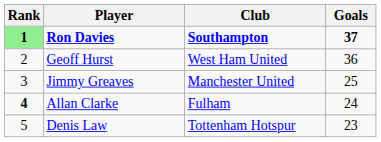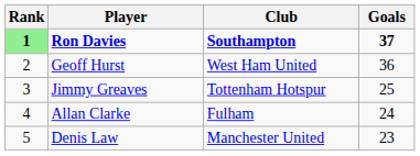 <table class="wikitable" style="text-align: left;">
 <tr>
 <th width=20>Rank</th>
 <th width=155>Player</th>
 <th width=155>Club</th>
 <th width=50>Goals</th>
 </tr>
 <tr>
 <td align=center style="background: lightgreen;"><strong>1</strong></td>
 <td> <strong><a href='#'>Ron Davies</a></strong></td>
 <td><strong><a href='#'>Southampton</a></strong></td>
 <td align=center><strong>37</strong></td>
 </tr>
 <tr>
 <td align=center>2</td>
 <td> <a href='#'>Geoff Hurst</a></td>
 <td><a href='#'>West Ham United</a></td>
 <td align=center>36</td>
 </tr>
 <tr>
 <td align=center>3</td>
 <td> <a href='#'>Jimmy Greaves</a></td>
-<td><a href='#'>Manchester United</a></td>
+<td><a href='#'>Tottenham Hotspur</a></td>
 <td align=center>25</td>
 </tr>
 <tr>
-<td align=center><strong>4</strong></td>
+<td align=center>4</td>
 <td> <a href='#'>Allan Clarke</a></td>
 <td><a href='#'>Fulham</a></td>
 <td align=center>24</td>
 </tr>
 <tr>
 <td align=center>5</td>
 <td> <a href='#'>Denis Law</a></td>
-<td><a href='#'>Tottenham Hotspur</a></td>
+<td><a href='#'>Manchester United</a></td>
 <td align=center>23</td>
 </tr>
 </table>
